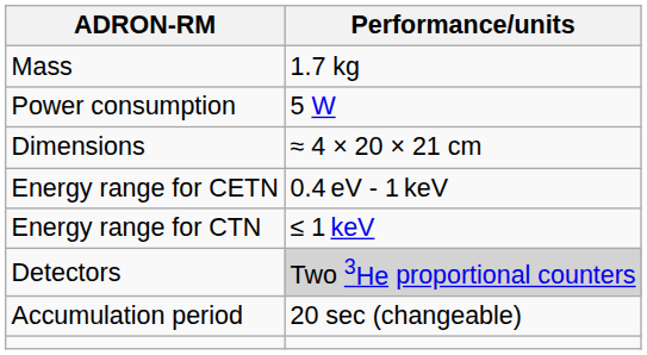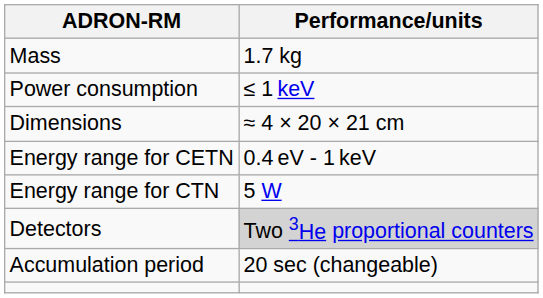 <table class="wikitable floatright">
 <tr>
 <th>ADRON-RM</th>
 <th>Performance/units</th>
 </tr>
 <tr>
 <td>Mass</td>
 <td>1.7 kg</td>
 </tr>
 <tr>
 <td>Power consumption</td>
-<td>5 <a href='#'>W</a></td>
+<td>≤ 1 <a href='#'>keV</a></td>
 </tr>
 <tr>
 <td>Dimensions</td>
 <td>≈ 4 × 20 × 21 cm</td>
 </tr>
 <tr>
 <td>Energy range for CETN</td>
 <td>0.4 eV - 1 keV</td>
 </tr>
 <tr>
 <td>Energy range for CTN</td>
-<td>≤ 1 <a href='#'>keV</a></td>
+<td>5 <a href='#'>W</a></td>
 </tr>
 <tr>
 <td>Detectors</td>
 <td style="background: lightgrey;">Two <a href='#'><sup>3</sup>He</a> <a href='#'>proportional counters</a></td>
 </tr>
 <tr>
 <td>Accumulation period</td>
 <td>20 sec (changeable)</td>
 </tr>
 <tr>
 <td></td>
 </tr>
 </table>
